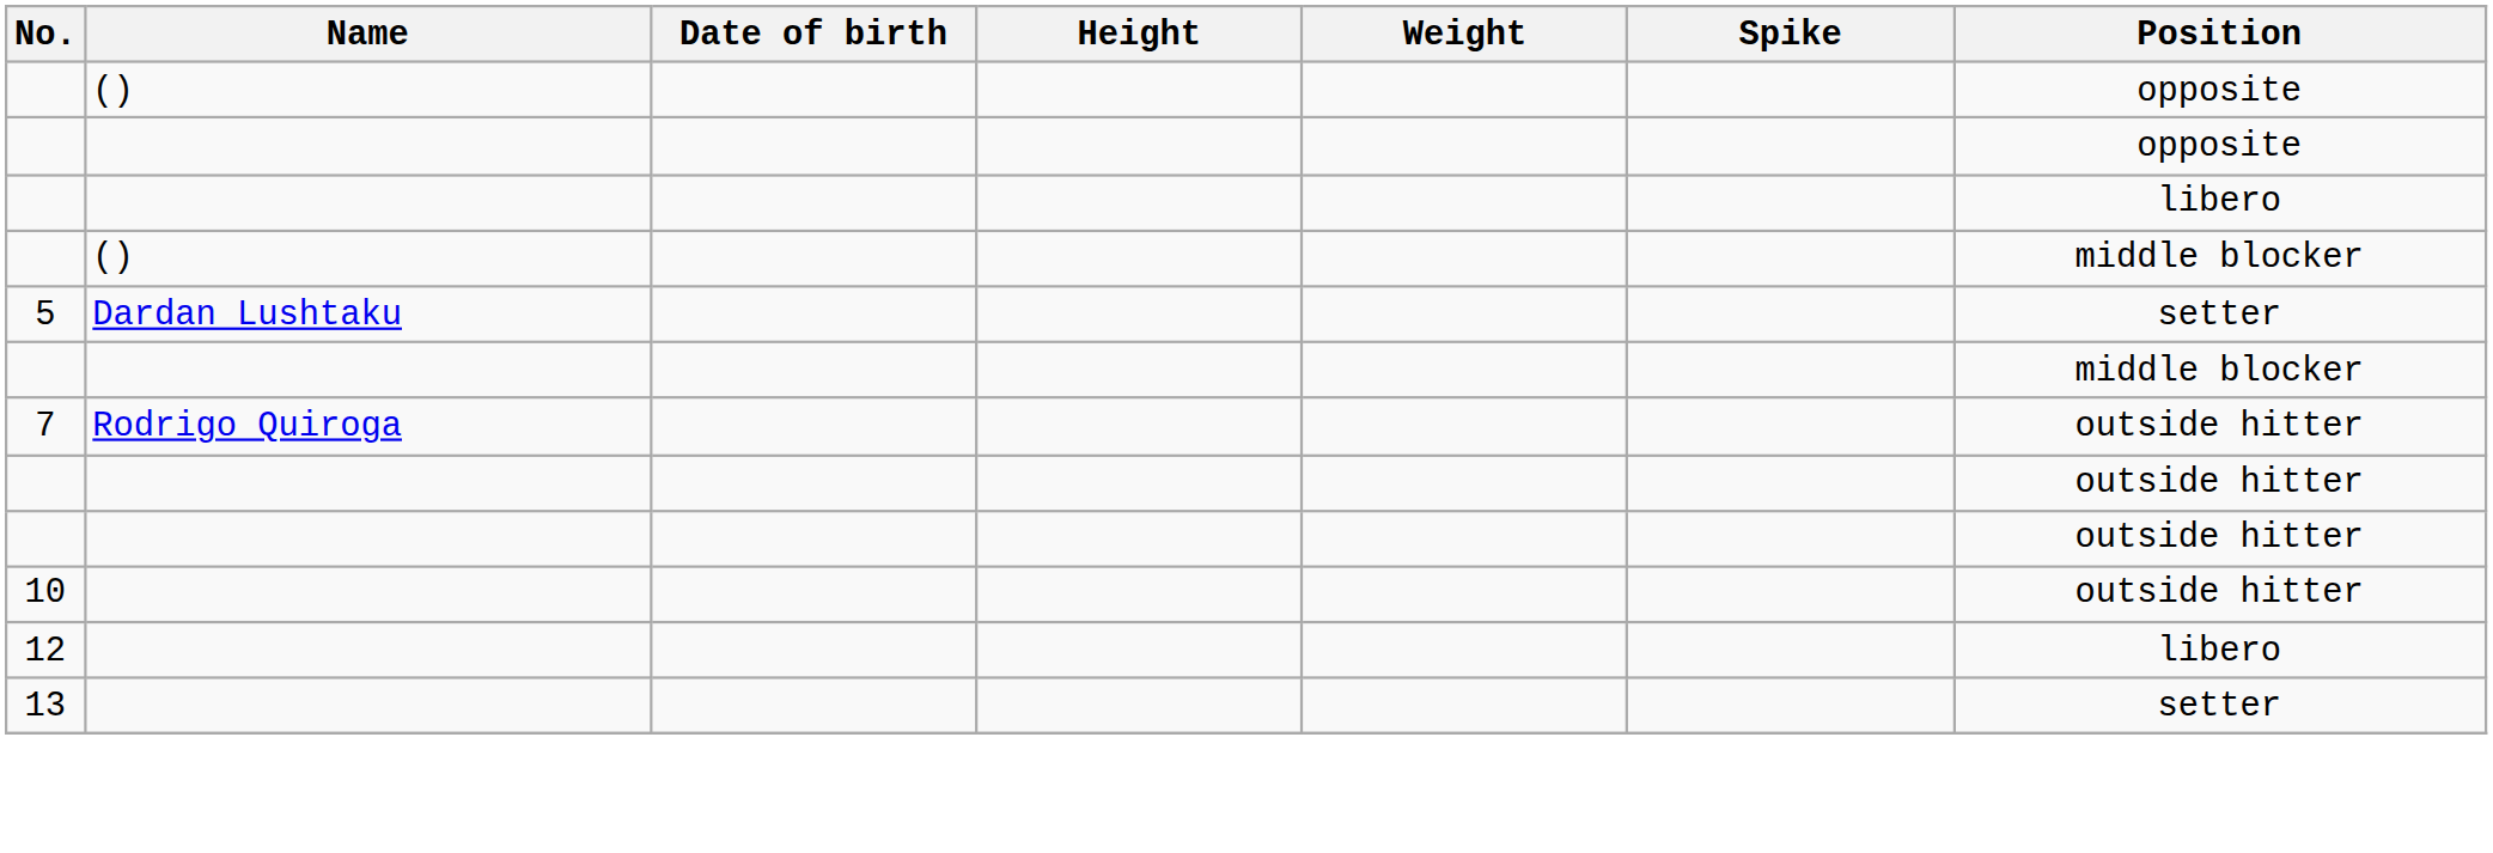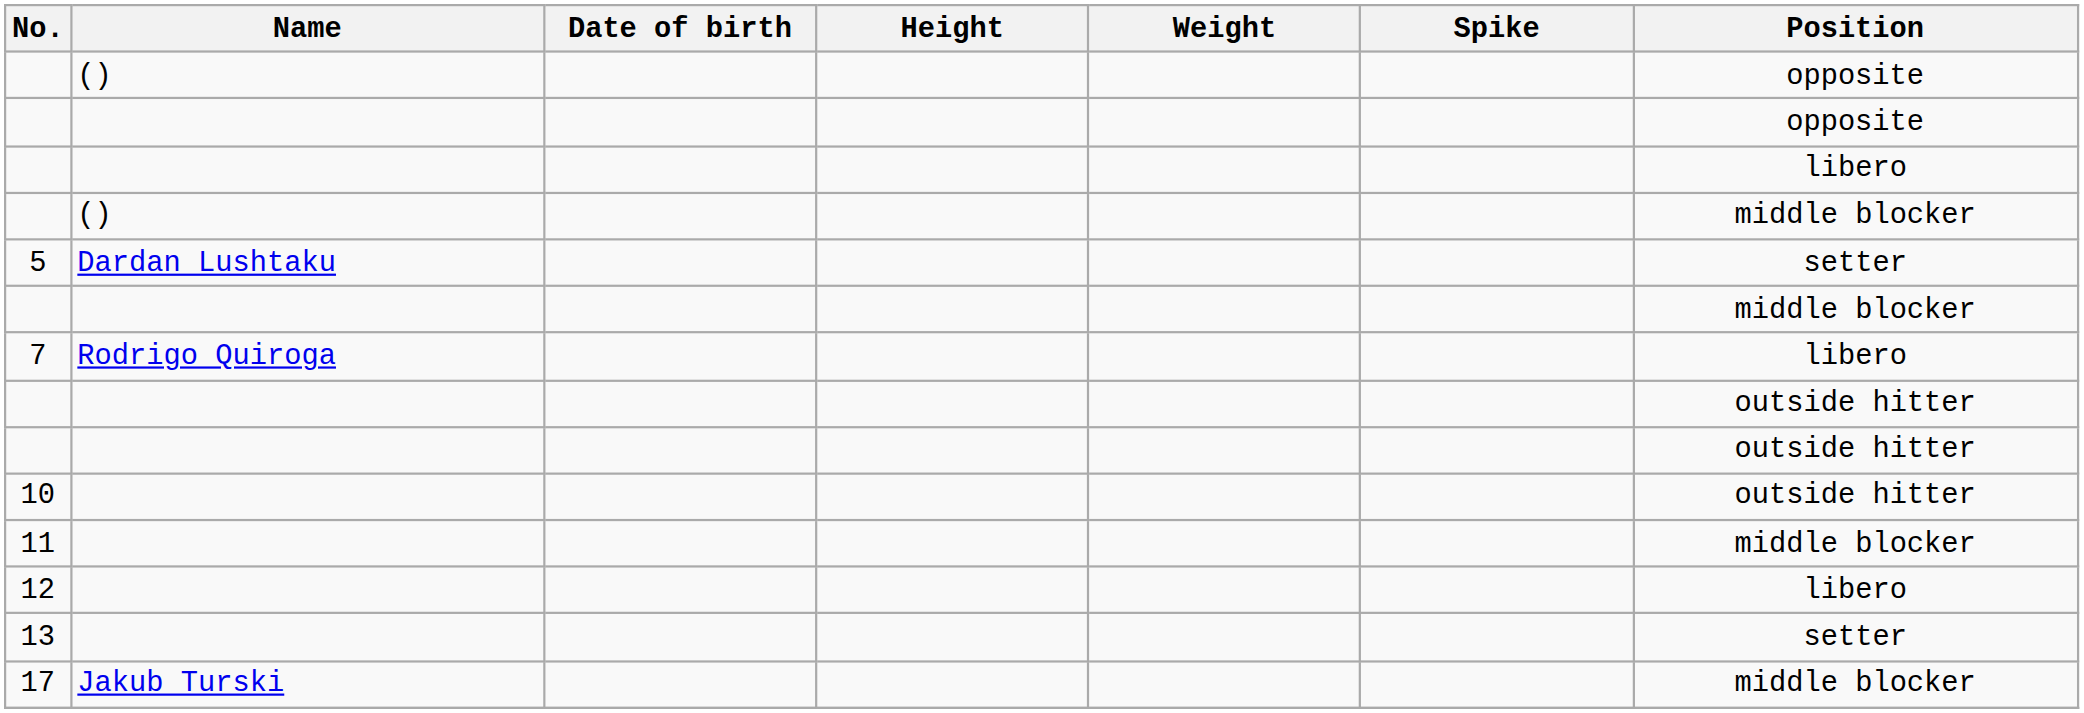 <table class="wikitable sortable" style="font-size:100%; text-align:center;">
 <tr>
 <th>No.</th>
 <th style="width:16em">Name</th>
 <th style="width:9em">Date of birth</th>
 <th style="width:9em">Height</th>
 <th style="width:9em">Weight</th>
 <th style="width:9em">Spike</th>
 <th style="width:15em">Position</th>
 </tr>
 <tr>
 <td></td>
 <td align=left>  ()</td>
 <td align=right></td>
 <td></td>
 <td></td>
 <td></td>
 <td>opposite</td>
 </tr>
 <tr>
 <td></td>
 <td align=left> </td>
 <td align=right></td>
 <td></td>
 <td></td>
 <td></td>
 <td>opposite</td>
 </tr>
 <tr>
 <td></td>
 <td align=left> </td>
 <td align=right></td>
 <td></td>
 <td></td>
 <td></td>
 <td>libero</td>
 </tr>
 <tr>
 <td></td>
 <td align=left>  ()</td>
 <td align=right></td>
 <td></td>
 <td></td>
 <td></td>
 <td>middle blocker</td>
 </tr>
 <tr>
 <td>5</td>
 <td align=left> <a href='#'>Dardan Lushtaku</a></td>
 <td align=right></td>
 <td></td>
 <td></td>
 <td></td>
 <td>setter</td>
 </tr>
 <tr>
 <td></td>
 <td align=left> </td>
 <td align=right></td>
 <td></td>
 <td></td>
 <td></td>
 <td>middle blocker</td>
 </tr>
 <tr>
 <td>7</td>
 <td align=left> <a href='#'>Rodrigo Quiroga</a></td>
 <td align=right></td>
 <td></td>
 <td></td>
 <td></td>
-<td>outside hitter</td>
+<td>libero</td>
 </tr>
 <tr>
 <td></td>
 <td align=left> </td>
 <td align=right></td>
 <td></td>
 <td></td>
 <td></td>
 <td>outside hitter</td>
 </tr>
 <tr>
 <td></td>
 <td align=left> </td>
 <td align=right></td>
 <td></td>
 <td></td>
 <td></td>
 <td>outside hitter</td>
 </tr>
 <tr>
 <td>10</td>
 <td align=left> </td>
 <td align=right></td>
 <td></td>
 <td></td>
 <td></td>
 <td>outside hitter</td>
 </tr>
 <tr>
+<td>11</td>
+<td align=left> </td>
+<td align=right></td>
+<td></td>
+<td></td>
+<td></td>
+<td>middle blocker</td>
+</tr>
+<tr>
 <td>12</td>
 <td align=left> </td>
 <td align=right></td>
 <td></td>
 <td></td>
 <td></td>
 <td>libero</td>
 </tr>
 <tr>
 <td>13</td>
 <td align=left> </td>
 <td align=right></td>
 <td></td>
 <td></td>
 <td></td>
 <td>setter</td>
 </tr>
 <tr>
+<td>17</td>
+<td align=left> <a href='#'>Jakub Turski</a></td>
+<td align=right></td>
+<td></td>
+<td></td>
+<td></td>
+<td>middle blocker</td>
+</tr>
+<tr>
 </tr>
 </table>
